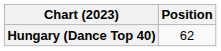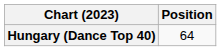 <table class="wikitable plainrowheaders" style="text-align:center">
 <tr>
 <th scope="col">Chart (2023)</th>
 <th scope="col">Position</th>
 </tr>
 <tr>
 <th scope="row">Hungary (Dance Top 40)</th>
-<td>62</td>
+<td>64</td>
 </tr>
 </table>
